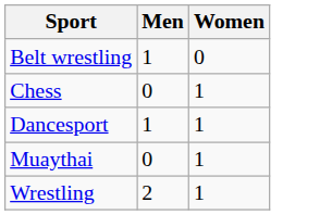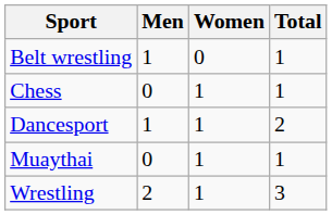 <table class="wikitable sortable">
 <tr>
 <th>Sport</th>
 <th>Men</th>
 <th>Women</th>
+<th>Total</th>
 </tr>
 <tr>
 <td><a href='#'>Belt wrestling</a></td>
 <td>1</td>
 <td>0</td>
+<td>1</td>
 </tr>
 <tr>
 <td><a href='#'>Chess</a></td>
 <td>0</td>
+<td>1</td>
 <td>1</td>
 </tr>
 <tr>
 <td><a href='#'>Dancesport</a></td>
 <td>1</td>
 <td>1</td>
+<td>2</td>
 </tr>
 <tr>
 <td><a href='#'>Muaythai</a></td>
 <td>0</td>
+<td>1</td>
 <td>1</td>
 </tr>
 <tr>
 <td><a href='#'>Wrestling</a></td>
 <td>2</td>
 <td>1</td>
+<td>3</td>
 </tr>
 </table>
